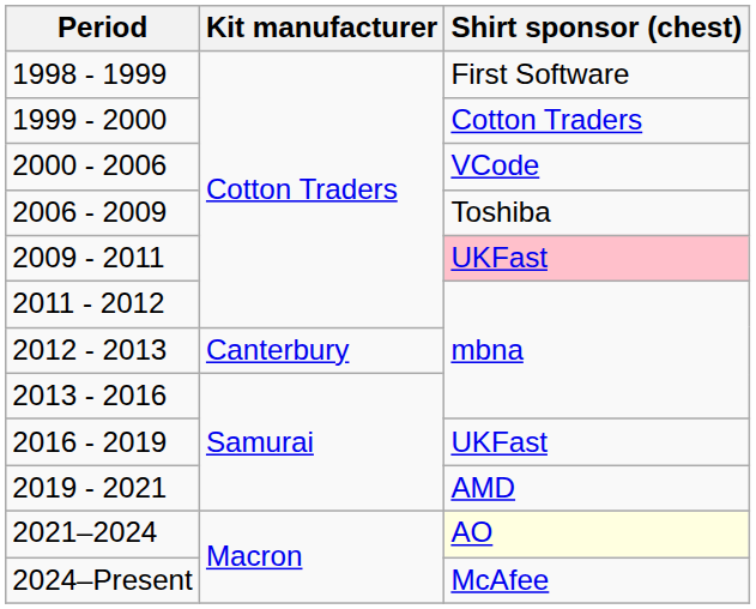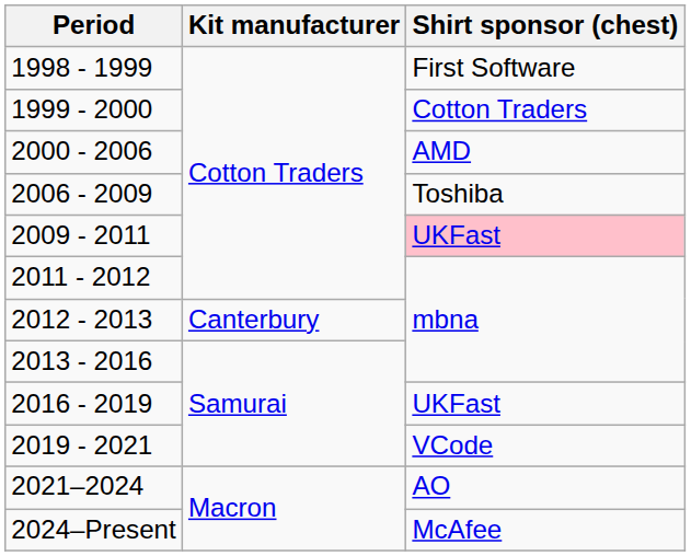 <table class="wikitable">
 <tr>
 <th>Period</th>
 <th>Kit manufacturer</th>
 <th>Shirt sponsor (chest)</th>
 </tr>
 <tr>
 <td>1998 - 1999</td>
 <td rowspan="6"><a href='#'>Cotton Traders</a></td>
 <td>First Software</td>
 </tr>
 <tr>
 <td>1999 - 2000</td>
 <td><a href='#'>Cotton Traders</a></td>
 </tr>
 <tr>
 <td>2000 - 2006</td>
-<td><a href='#'>VCode</a></td>
+<td><a href='#'>AMD</a></td>
 </tr>
 <tr>
 <td>2006 - 2009</td>
 <td>Toshiba</td>
 </tr>
 <tr>
 <td>2009 - 2011</td>
 <td style="background: pink;"><a href='#'>UKFast</a></td>
 </tr>
 <tr>
 <td>2011 - 2012</td>
 <td rowspan="3"><a href='#'>mbna</a></td>
 </tr>
 <tr>
 <td>2012 - 2013</td>
 <td><a href='#'>Canterbury</a></td>
 </tr>
 <tr>
 <td>2013 - 2016</td>
 <td rowspan="3"><a href='#'>Samurai</a></td>
 </tr>
 <tr>
 <td>2016 - 2019</td>
 <td><a href='#'>UKFast</a></td>
 </tr>
 <tr>
 <td>2019 - 2021</td>
-<td><a href='#'>AMD</a></td>
+<td><a href='#'>VCode</a></td>
 </tr>
 <tr>
 <td>2021–2024</td>
 <td rowspan="2"><a href='#'>Macron</a></td>
-<td style="background: lightyellow;"><a href='#'>AO</a></td>
+<td><a href='#'>AO</a></td>
 </tr>
 <tr>
 <td>2024–Present</td>
 <td><a href='#'>McAfee</a></td>
 </tr>
 </table>
